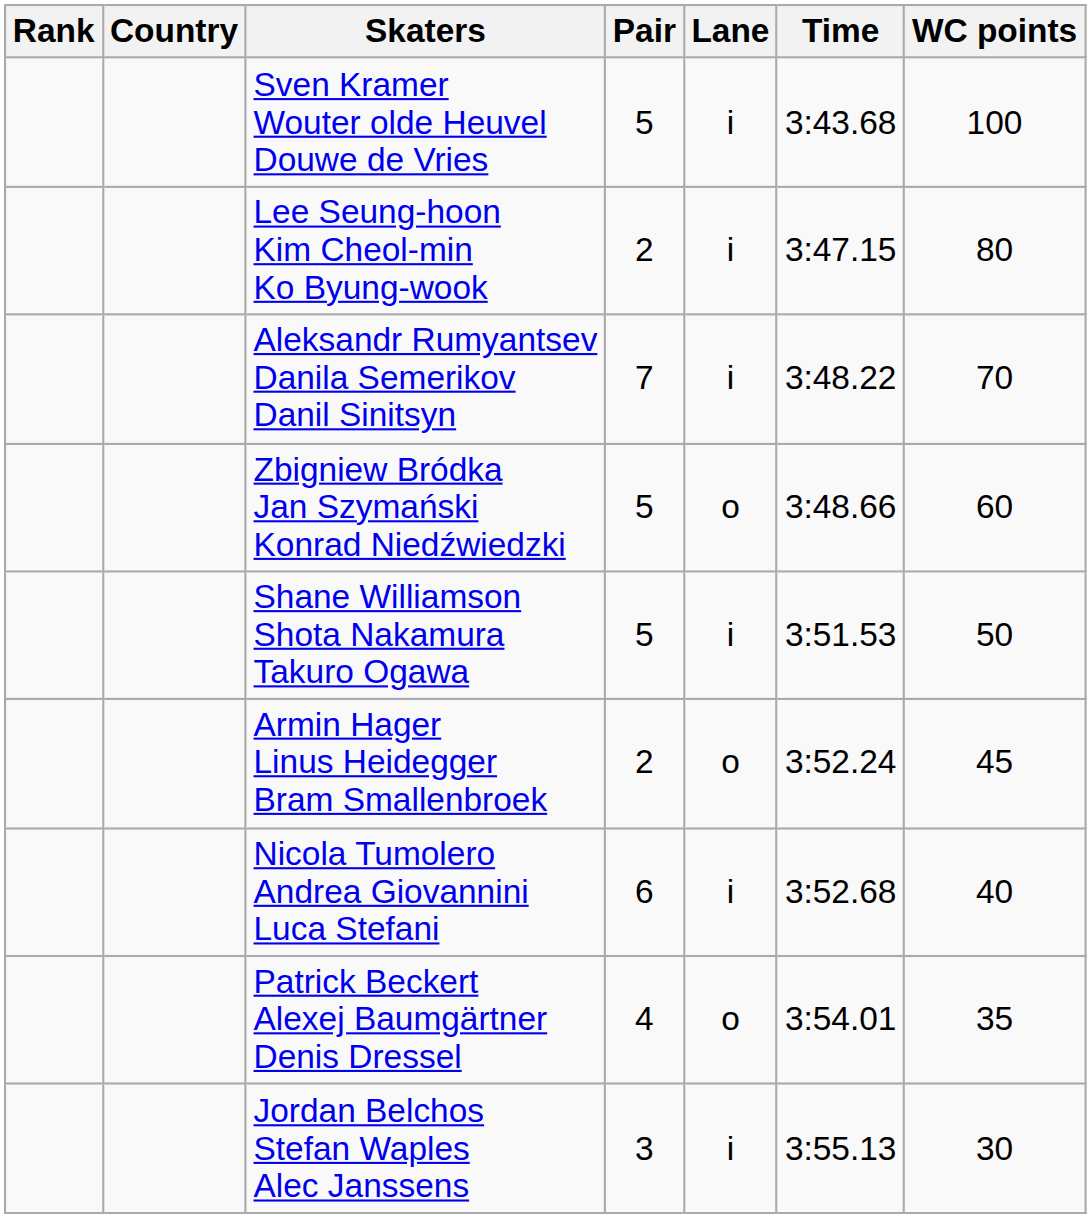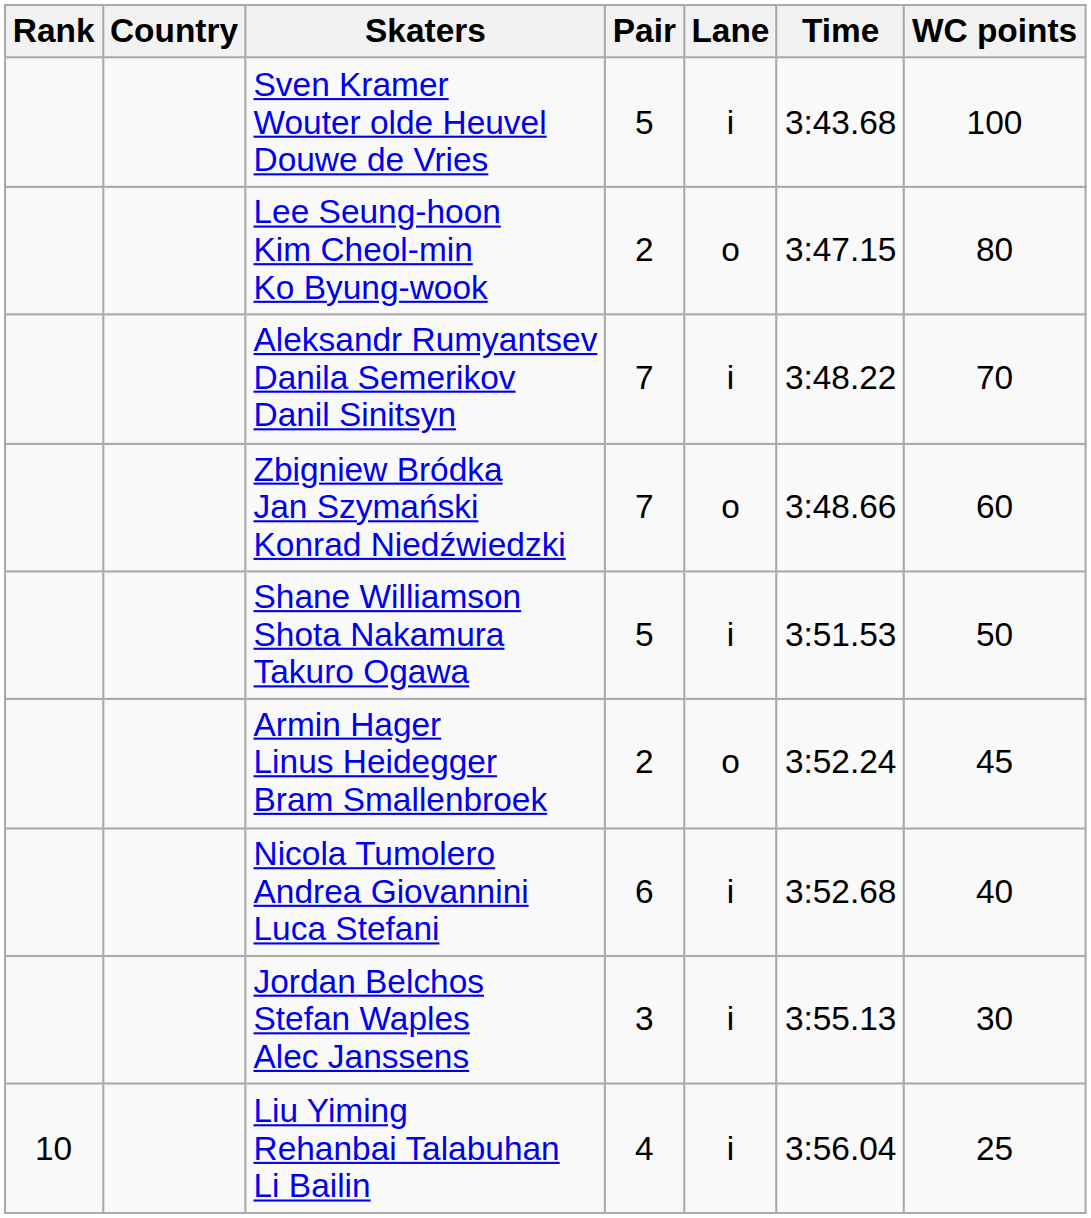 <table class="wikitable sortable" style="text-align:center">
 <tr>
 <th>Rank</th>
 <th>Country</th>
 <th>Skaters</th>
 <th>Pair</th>
 <th>Lane</th>
 <th>Time</th>
 <th>WC points</th>
 </tr>
 <tr>
 <td></td>
 <td align=left></td>
 <td align=left><a href='#'>Sven Kramer</a><br><a href='#'>Wouter olde Heuvel</a><br><a href='#'>Douwe de Vries</a></td>
 <td>5</td>
 <td>i</td>
 <td>3:43.68</td>
 <td>100</td>
 </tr>
 <tr>
 <td></td>
 <td align=left></td>
 <td align=left><a href='#'>Lee Seung-hoon</a><br><a href='#'>Kim Cheol-min</a><br><a href='#'>Ko Byung-wook</a></td>
 <td>2</td>
-<td>i</td>
+<td>o</td>
 <td>3:47.15</td>
 <td>80</td>
 </tr>
 <tr>
 <td></td>
 <td align=left></td>
 <td align=left><a href='#'>Aleksandr Rumyantsev</a><br><a href='#'>Danila Semerikov</a><br><a href='#'>Danil Sinitsyn</a></td>
 <td>7</td>
 <td>i</td>
 <td>3:48.22</td>
 <td>70</td>
 </tr>
 <tr>
 <td></td>
 <td align=left></td>
 <td align=left><a href='#'>Zbigniew Bródka</a><br><a href='#'>Jan Szymański</a><br><a href='#'>Konrad Niedźwiedzki</a></td>
-<td>5</td>
+<td>7</td>
 <td>o</td>
 <td>3:48.66</td>
 <td>60</td>
 </tr>
 <tr>
 <td></td>
 <td align=left></td>
 <td align=left><a href='#'>Shane Williamson</a><br><a href='#'>Shota Nakamura</a><br><a href='#'>Takuro Ogawa</a></td>
 <td>5</td>
 <td>i</td>
 <td>3:51.53</td>
 <td>50</td>
 </tr>
 <tr>
 <td></td>
 <td align=left></td>
 <td align=left><a href='#'>Armin Hager</a><br><a href='#'>Linus Heidegger</a><br><a href='#'>Bram Smallenbroek</a></td>
 <td>2</td>
 <td>o</td>
 <td>3:52.24</td>
 <td>45</td>
 </tr>
 <tr>
 <td></td>
 <td align=left></td>
 <td align=left><a href='#'>Nicola Tumolero</a><br><a href='#'>Andrea Giovannini</a><br><a href='#'>Luca Stefani</a></td>
 <td>6</td>
 <td>i</td>
 <td>3:52.68</td>
 <td>40</td>
 </tr>
 <tr>
 <td></td>
 <td align=left></td>
-<td align=left><a href='#'>Patrick Beckert</a><br><a href='#'>Alexej Baumgärtner</a><br><a href='#'>Denis Dressel</a></td>
-<td>4</td>
-<td>o</td>
-<td>3:54.01</td>
-<td>35</td>
-</tr>
-<tr>
-<td></td>
-<td align=left></td>
 <td align=left><a href='#'>Jordan Belchos</a><br><a href='#'>Stefan Waples</a><br><a href='#'>Alec Janssens</a></td>
 <td>3</td>
 <td>i</td>
 <td>3:55.13</td>
 <td>30</td>
 </tr>
+<tr>
+<td>10</td>
+<td align=left></td>
+<td align=left><a href='#'>Liu Yiming</a><br><a href='#'>Rehanbai Talabuhan</a><br><a href='#'>Li Bailin</a></td>
+<td>4</td>
+<td>i</td>
+<td>3:56.04</td>
+<td>25</td>
+</tr>
 </table>
